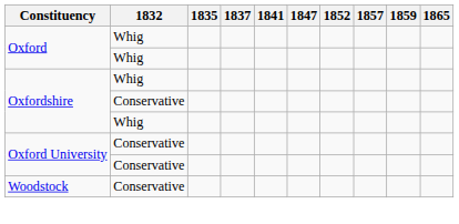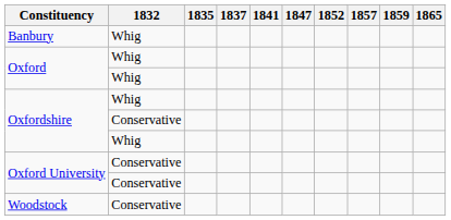 <table class=wikitable sortable>
 <tr>
 <th>Constituency</th>
 <th>1832</th>
 <th>1835</th>
 <th>1837</th>
 <th>1841</th>
 <th>1847</th>
 <th>1852</th>
 <th>1857</th>
 <th>1859</th>
 <th>1865</th>
+</tr>
+<tr>
+<td><a href='#'>Banbury</a></td>
+<td bgcolor=>Whig</td>
+<td></td>
+<td></td>
+<td></td>
+<td></td>
+<td></td>
+<td></td>
+<td></td>
+<td></td>
 </tr>
 <tr>
 <td rowspan=2><a href='#'>Oxford</a></td>
 <td bgcolor=>Whig</td>
 <td></td>
 <td></td>
 <td></td>
 <td></td>
 <td></td>
 <td></td>
 <td></td>
 <td></td>
 </tr>
 <tr>
 <td bgcolor=>Whig</td>
 <td></td>
 <td></td>
 <td></td>
 <td></td>
 <td></td>
 <td></td>
 <td></td>
 <td></td>
 </tr>
 <tr>
 <td rowspan=3><a href='#'>Oxfordshire</a></td>
 <td bgcolor=>Whig</td>
 <td></td>
 <td></td>
 <td></td>
 <td></td>
 <td></td>
 <td></td>
 <td></td>
 <td></td>
 </tr>
 <tr>
 <td bgcolor=>Conservative</td>
 <td></td>
 <td></td>
 <td></td>
 <td></td>
 <td></td>
 <td></td>
 <td></td>
 <td></td>
 </tr>
 <tr>
 <td bgcolor=>Whig</td>
 <td></td>
 <td></td>
 <td></td>
 <td></td>
 <td></td>
 <td></td>
 <td></td>
 <td></td>
 </tr>
 <tr>
 <td rowspan=2><a href='#'>Oxford University</a></td>
 <td bgcolor=>Conservative</td>
 <td></td>
 <td></td>
 <td></td>
 <td></td>
 <td></td>
 <td></td>
 <td></td>
 <td></td>
 </tr>
 <tr>
 <td bgcolor=>Conservative</td>
 <td></td>
 <td></td>
 <td></td>
 <td></td>
 <td></td>
 <td></td>
 <td></td>
 <td></td>
 </tr>
 <tr>
 <td><a href='#'>Woodstock</a></td>
 <td bgcolor=>Conservative</td>
 <td></td>
 <td></td>
 <td></td>
 <td></td>
 <td></td>
 <td></td>
 <td></td>
 <td></td>
 </tr>
 </table>
